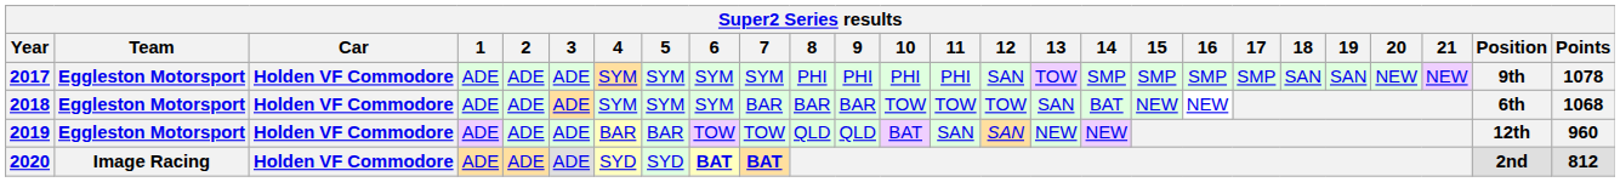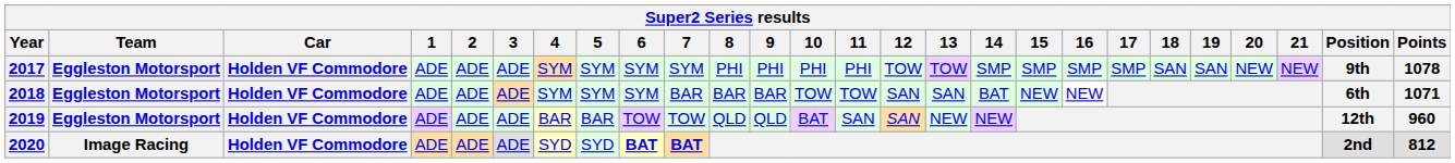 <table class="wikitable" style="text-align:center; font-size:85%">
 <tr>
 <th colspan=45><a href='#'>Super2 Series</a> results</th>
 </tr>
 <tr>
 <th>Year</th>
 <th>Team</th>
 <th>Car</th>
 <th>1</th>
 <th>2</th>
 <th>3</th>
 <th>4</th>
 <th>5</th>
 <th>6</th>
 <th>7</th>
 <th>8</th>
 <th>9</th>
 <th>10</th>
 <th>11</th>
 <th>12</th>
 <th>13</th>
 <th>14</th>
 <th>15</th>
 <th>16</th>
 <th>17</th>
 <th>18</th>
 <th>19</th>
 <th>20</th>
 <th>21</th>
 <th>Position</th>
 <th>Points</th>
 </tr>
 <tr>
 <th><a href='#'>2017</a></th>
 <th nowrap><a href='#'>Eggleston Motorsport</a></th>
 <th nowrap><a href='#'>Holden VF Commodore</a></th>
 <td style=background:#dfffdf><a href='#'>ADE</a><br></td>
 <td style=background:#dfffdf><a href='#'>ADE</a><br></td>
 <td style=background:#dfffdf><a href='#'>ADE</a><br></td>
 <td style=background:#ffdf9f><a href='#'>SYM</a><br></td>
 <td style=background:#dfffdf><a href='#'>SYM</a><br></td>
 <td style=background:#dfffdf><a href='#'>SYM</a><br></td>
 <td style=background:#dfffdf><a href='#'>SYM</a><br></td>
 <td style=background:#dfffdf><a href='#'>PHI</a><br></td>
 <td style=background:#dfffdf><a href='#'>PHI</a><br></td>
 <td style=background:#dfffdf><a href='#'>PHI</a><br></td>
 <td style=background:#dfffdf><a href='#'>PHI</a><br></td>
-<td style=background:#dfffdf><a href='#'>SAN</a><br></td>
+<td style=background:#dfffdf><a href='#'>TOW</a><br></td>
 <td style=background:#efcfff><a href='#'>TOW</a><br></td>
 <td style=background:#dfffdf><a href='#'>SMP</a><br></td>
 <td style=background:#dfffdf><a href='#'>SMP</a><br></td>
 <td style=background:#dfffdf><a href='#'>SMP</a><br></td>
 <td style=background:#dfffdf><a href='#'>SMP</a><br></td>
 <td style=background:#dfffdf><a href='#'>SAN</a><br></td>
 <td style=background:#dfffdf><a href='#'>SAN</a><br></td>
 <td style=background:#dfffdf><a href='#'>NEW</a><br></td>
 <td style=background:#efcfff><a href='#'>NEW</a><br></td>
 <th>9th</th>
 <th>1078</th>
 </tr>
 <tr>
 <th><a href='#'>2018</a></th>
 <th nowrap><a href='#'>Eggleston Motorsport</a></th>
 <th nowrap><a href='#'>Holden VF Commodore</a></th>
 <td style=background:#dfffdf><a href='#'>ADE</a><br></td>
 <td style=background:#dfffdf><a href='#'>ADE</a><br></td>
 <td style=background:#ffdf9f><a href='#'>ADE</a><br></td>
 <td style=background:#dfffdf><a href='#'>SYM</a><br></td>
 <td style=background:#dfffdf><a href='#'>SYM</a><br></td>
 <td style=background:#dfffdf><a href='#'>SYM</a><br></td>
 <td style=background:#dfffdf><a href='#'>BAR</a><br></td>
 <td style=background:#dfffdf><a href='#'>BAR</a><br></td>
 <td style=background:#dfffdf><a href='#'>BAR</a><br></td>
 <td style=background:#dfffdf><a href='#'>TOW</a><br></td>
 <td style=background:#dfffdf><a href='#'>TOW</a><br></td>
-<td style=background:#dfffdf><a href='#'>TOW</a><br></td>
+<td style=background:#dfffdf><a href='#'>SAN</a><br></td>
 <td style=background:#dfffdf><a href='#'>SAN</a><br></td>
 <td style=background:#dfffdf><a href='#'>BAT</a><br></td>
 <td style=background:#dfffdf><a href='#'>NEW</a><br></td>
 <td style=background:#ffffff><a href='#'>NEW</a><br></td>
 <th colspan=5></th>
 <th>6th</th>
-<th>1068</th>
+<th>1071</th>
 </tr>
 <tr>
 <th><a href='#'>2019</a></th>
 <th nowrap><a href='#'>Eggleston Motorsport</a></th>
 <th nowrap><a href='#'>Holden VF Commodore</a></th>
 <td style="background: #efcfff"><a href='#'>ADE</a><br></td>
 <td style="background: #dfffdf"><a href='#'>ADE</a><br></td>
 <td style="background: #dfffdf"><a href='#'>ADE</a><br></td>
 <td style="background: #ffffbf"><a href='#'>BAR</a><br></td>
 <td style="background: #dfffdf"><a href='#'>BAR</a><br></td>
 <td style="background: #efcfff"><a href='#'>TOW</a><br></td>
 <td style="background: #dfffdf"><a href='#'>TOW</a><br></td>
 <td style="background: #dfffdf"><a href='#'>QLD</a><br></td>
 <td style="background: #dfffdf"><a href='#'>QLD</a><br></td>
 <td style="background: #efcfff"><a href='#'>BAT</a><br></td>
 <td style="background: #dfffdf"><a href='#'>SAN</a><br></td>
 <td style="background: #ffdf9f"><em><a href='#'>SAN</a><br></em></td>
 <td style="background: #dfffdf"><a href='#'>NEW</a><br></td>
 <td style="background: #efcfff"><a href='#'>NEW</a><br></td>
 <th colspan=7></th>
 <th>12th</th>
 <th>960</th>
 </tr>
 <tr>
 <th><a href='#'>2020</a></th>
 <th nowrap>Image Racing</th>
 <th nowrap><a href='#'>Holden VF Commodore</a></th>
 <td style="background: #ffdf9f"><a href='#'>ADE</a><br></td>
 <td style="background: #ffdf9f"><a href='#'>ADE</a><br></td>
 <td style="background: #dfdfdf"><a href='#'>ADE</a><br></td>
 <td style="background: #ffffbf"><a href='#'>SYD</a><br></td>
 <td style="background: #dfffdf"><a href='#'>SYD</a><br></td>
 <td style="background: #ffffbf"><strong><a href='#'>BAT</a><br></strong></td>
 <td style="background: #ffdf9f"><strong><a href='#'>BAT</a><br></strong></td>
 <th colspan=14></th>
 <th style=background:#dfdfdf>2nd</th>
 <th style=background:#dfdfdf>812</th>
 </tr>
 </table>
